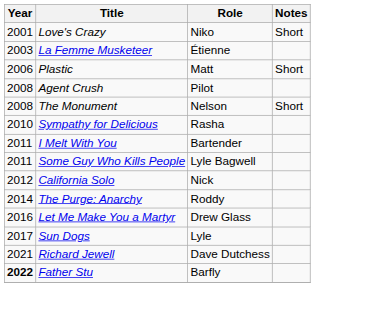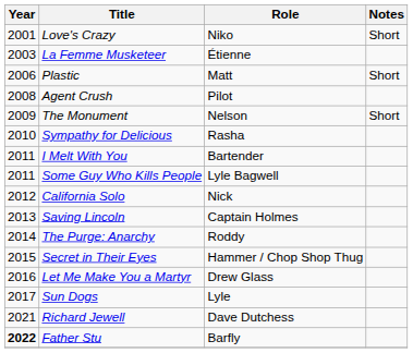 <table class="wikitable sortable">
 <tr>
 <th>Year</th>
 <th>Title</th>
 <th>Role</th>
 <th>Notes</th>
 </tr>
 <tr>
 <td>2001</td>
 <td><em>Love's Crazy</em></td>
 <td>Niko</td>
 <td>Short</td>
 </tr>
 <tr>
 <td>2003</td>
 <td><em><a href='#'>La Femme Musketeer</a></em></td>
 <td>Étienne</td>
 <td></td>
 </tr>
 <tr>
 <td>2006</td>
 <td><em>Plastic</em></td>
 <td>Matt</td>
 <td>Short</td>
 </tr>
 <tr>
 <td>2008</td>
 <td><em>Agent Crush</em></td>
 <td>Pilot</td>
 <td></td>
 </tr>
 <tr>
-<td>2008</td>
+<td>2009</td>
 <td><em>The Monument</em></td>
 <td>Nelson</td>
 <td>Short</td>
 </tr>
 <tr>
 <td>2010</td>
 <td><em><a href='#'>Sympathy for Delicious</a></em></td>
 <td>Rasha</td>
 <td></td>
 </tr>
 <tr>
 <td>2011</td>
 <td><em><a href='#'>I Melt With You</a></em></td>
 <td>Bartender</td>
 <td></td>
 </tr>
 <tr>
 <td>2011</td>
 <td><em><a href='#'>Some Guy Who Kills People</a></em></td>
 <td>Lyle Bagwell</td>
 <td></td>
 </tr>
 <tr>
 <td>2012</td>
 <td><em><a href='#'>California Solo</a></em></td>
 <td>Nick</td>
 <td></td>
 </tr>
 <tr>
+<td>2013</td>
+<td><em><a href='#'>Saving Lincoln</a></em></td>
+<td>Captain Holmes</td>
+<td></td>
+</tr>
+<tr>
 <td>2014</td>
 <td><em><a href='#'>The Purge: Anarchy</a></em></td>
 <td>Roddy</td>
+<td></td>
+</tr>
+<tr>
+<td>2015</td>
+<td><em><a href='#'>Secret in Their Eyes</a></em></td>
+<td>Hammer / Chop Shop Thug</td>
 <td></td>
 </tr>
 <tr>
 <td>2016</td>
 <td><em><a href='#'>Let Me Make You a Martyr</a></em></td>
 <td>Drew Glass</td>
 <td></td>
 </tr>
 <tr>
 <td>2017</td>
 <td><em><a href='#'>Sun Dogs</a></em></td>
 <td>Lyle</td>
 <td></td>
 </tr>
 <tr>
 <td>2021</td>
 <td><em><a href='#'>Richard Jewell</a></em></td>
 <td>Dave Dutchess</td>
 <td></td>
 </tr>
 <tr>
 <td><strong>2022</strong></td>
 <td><em><a href='#'>Father Stu</a></em></td>
 <td>Barfly</td>
 <td></td>
 </tr>
 <tr>
 </tr>
 </table>
